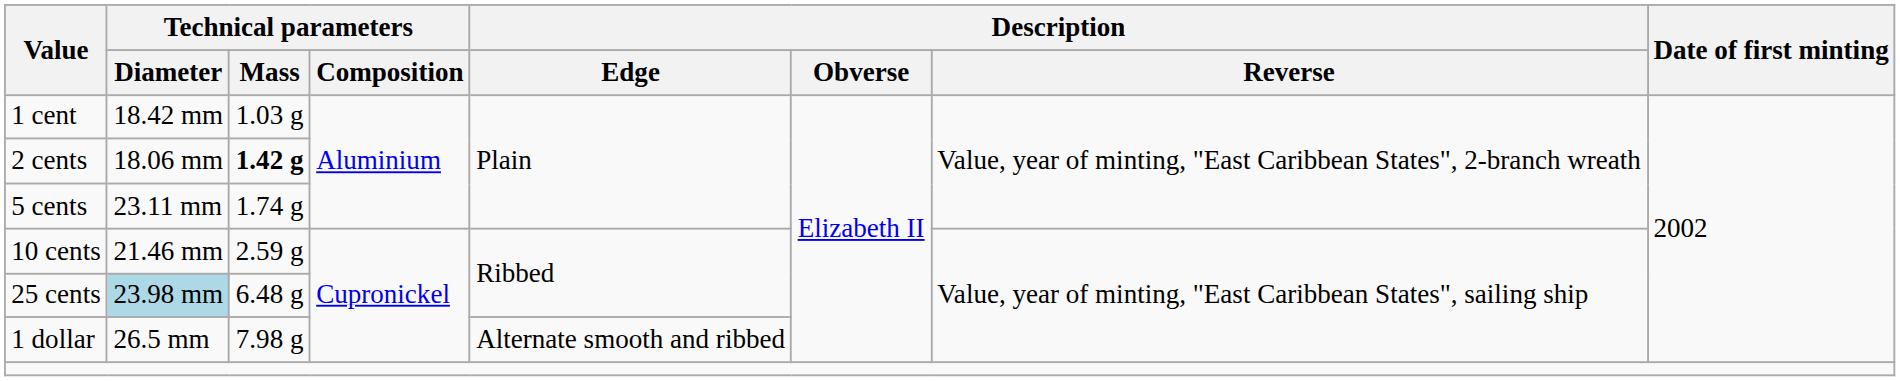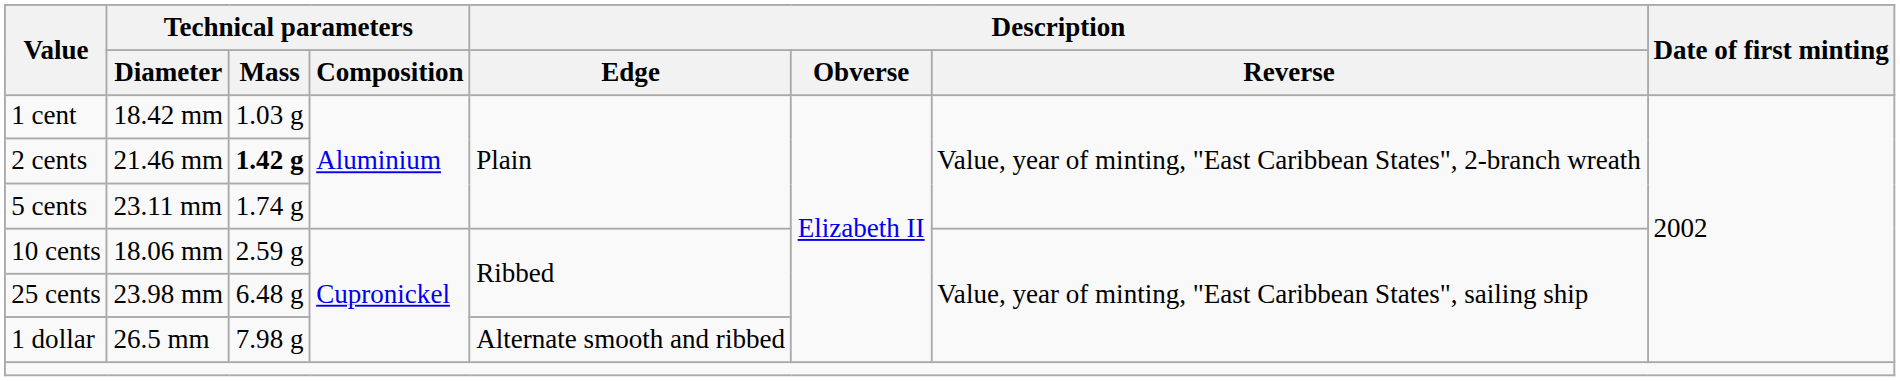 <table class="wikitable" style="font-size: 90%">
 <tr>
 <th rowspan="2">Value</th>
 <th colspan="3">Technical parameters</th>
 <th colspan="3">Description</th>
 <th rowspan="2">Date of first minting</th>
 </tr>
 <tr>
 <th>Diameter</th>
 <th>Mass</th>
 <th>Composition</th>
 <th>Edge</th>
 <th>Obverse</th>
 <th>Reverse</th>
 </tr>
 <tr>
 <td>1 cent</td>
 <td>18.42 mm</td>
 <td>1.03 g</td>
 <td rowspan="3"><a href='#'>Aluminium</a></td>
 <td rowspan="3">Plain</td>
 <td rowspan="6"><a href='#'>Elizabeth II</a></td>
 <td rowspan="3">Value, year of minting, "East Caribbean States", 2-branch wreath</td>
 <td rowspan="6">2002</td>
 </tr>
 <tr>
 <td>2 cents</td>
-<td>18.06 mm</td>
+<td>21.46 mm</td>
 <td><strong>1.42 g</strong></td>
 </tr>
 <tr>
 <td>5 cents</td>
 <td>23.11 mm</td>
 <td>1.74 g</td>
 </tr>
 <tr>
 <td>10 cents</td>
-<td>21.46 mm</td>
+<td>18.06 mm</td>
 <td>2.59 g</td>
 <td rowspan="3"><a href='#'>Cupronickel</a></td>
 <td rowspan="2">Ribbed</td>
 <td rowspan="3">Value, year of minting, "East Caribbean States", sailing ship</td>
 </tr>
 <tr>
 <td>25 cents</td>
-<td style="background: lightblue;">23.98 mm</td>
+<td>23.98 mm</td>
 <td>6.48 g</td>
 </tr>
 <tr>
 <td>1 dollar</td>
 <td>26.5 mm</td>
 <td>7.98 g</td>
 <td>Alternate smooth and ribbed</td>
 </tr>
 <tr>
 <td colspan="8"></td>
 </tr>
 </table>
